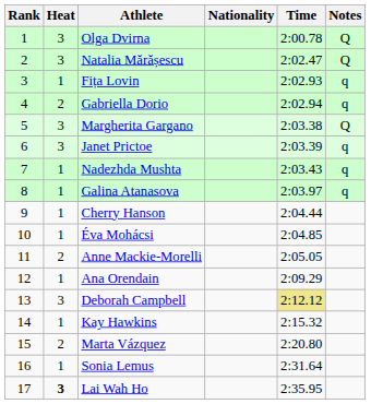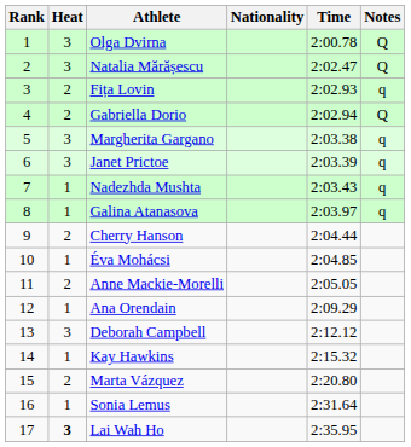 <table class="wikitable sortable" style="text-align:center">
 <tr>
 <th>Rank</th>
 <th>Heat</th>
 <th>Athlete</th>
 <th>Nationality</th>
 <th>Time</th>
 <th>Notes</th>
 </tr>
 <tr bgcolor=ccffcc>
 <td>1</td>
 <td>3</td>
 <td align=left><a href='#'>Olga Dvirna</a></td>
 <td align=left></td>
 <td>2:00.78</td>
 <td>Q</td>
 </tr>
 <tr bgcolor=ccffcc>
 <td>2</td>
 <td>3</td>
 <td align=left><a href='#'>Natalia Mărășescu</a></td>
 <td align=left></td>
 <td>2:02.47</td>
 <td>Q</td>
 </tr>
 <tr bgcolor=ccffcc>
 <td>3</td>
-<td>1</td>
+<td>2</td>
 <td align=left><a href='#'>Fița Lovin</a></td>
 <td align=left></td>
 <td>2:02.93</td>
 <td>q</td>
 </tr>
 <tr bgcolor=ccffcc>
 <td>4</td>
 <td>2</td>
 <td align=left><a href='#'>Gabriella Dorio</a></td>
 <td align=left></td>
 <td>2:02.94</td>
-<td>q</td>
+<td>Q</td>
 </tr>
 <tr bgcolor=ddffdd>
 <td>5</td>
 <td>3</td>
 <td align=left><a href='#'>Margherita Gargano</a></td>
 <td align=left></td>
 <td>2:03.38</td>
-<td>Q</td>
+<td>q</td>
 </tr>
 <tr bgcolor=ddffdd>
 <td>6</td>
 <td>3</td>
 <td align=left><a href='#'>Janet Prictoe</a></td>
 <td align=left></td>
 <td>2:03.39</td>
 <td>q</td>
 </tr>
 <tr bgcolor=ccffcc>
 <td>7</td>
 <td>1</td>
 <td align=left><a href='#'>Nadezhda Mushta</a></td>
 <td align=left></td>
 <td>2:03.43</td>
 <td>q</td>
 </tr>
 <tr bgcolor=ccffcc>
 <td>8</td>
 <td>1</td>
 <td align=left><a href='#'>Galina Atanasova</a></td>
 <td align=left></td>
 <td>2:03.97</td>
 <td>q</td>
 </tr>
 <tr>
 <td>9</td>
-<td>1</td>
+<td>2</td>
 <td align=left><a href='#'>Cherry Hanson</a></td>
 <td align=left></td>
 <td>2:04.44</td>
 <td></td>
 </tr>
 <tr>
 <td>10</td>
 <td>1</td>
 <td align=left><a href='#'>Éva Mohácsi</a></td>
 <td align=left></td>
 <td>2:04.85</td>
 <td></td>
 </tr>
 <tr>
 <td>11</td>
 <td>2</td>
 <td align=left><a href='#'>Anne Mackie-Morelli</a></td>
 <td align=left></td>
 <td>2:05.05</td>
 <td></td>
 </tr>
 <tr>
 <td>12</td>
 <td>1</td>
 <td align=left><a href='#'>Ana Orendain</a></td>
 <td align=left></td>
 <td>2:09.29</td>
 <td></td>
 </tr>
 <tr>
 <td>13</td>
 <td>3</td>
 <td align=left><a href='#'>Deborah Campbell</a></td>
 <td align=left></td>
-<td style="background: khaki;">2:12.12</td>
+<td>2:12.12</td>
 <td></td>
 </tr>
 <tr>
 <td>14</td>
 <td>1</td>
 <td align=left><a href='#'>Kay Hawkins</a></td>
 <td align=left></td>
 <td>2:15.32</td>
 <td></td>
 </tr>
 <tr>
 <td>15</td>
 <td>2</td>
 <td align=left><a href='#'>Marta Vázquez</a></td>
 <td align=left></td>
 <td>2:20.80</td>
 <td></td>
 </tr>
 <tr>
 <td>16</td>
 <td>1</td>
 <td align=left><a href='#'>Sonia Lemus</a></td>
 <td align=left></td>
 <td>2:31.64</td>
 <td></td>
 </tr>
 <tr>
 <td>17</td>
 <td><strong>3</strong></td>
 <td align=left><a href='#'>Lai Wah Ho</a></td>
 <td align=left></td>
 <td>2:35.95</td>
 <td></td>
 </tr>
 </table>
